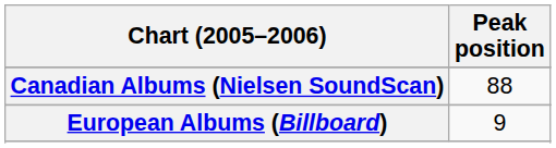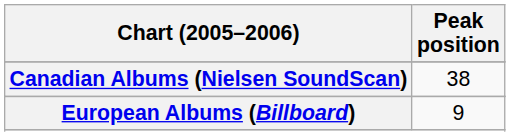 <table class="wikitable sortable plainrowheaders" style="text-align:center">
 <tr>
 <th scope="col">Chart (2005–2006)</th>
 <th scope="col">Peak<br>position</th>
 </tr>
 <tr>
 </tr>
 <tr>
 </tr>
 <tr>
 </tr>
 <tr>
 </tr>
 <tr>
 <th scope="row"><a href='#'>Canadian Albums</a> (<a href='#'>Nielsen SoundScan</a>)</th>
-<td>88</td>
+<td>38</td>
 </tr>
 <tr>
 </tr>
 <tr>
 <th scope="row"><a href='#'>European Albums</a> (<em><a href='#'>Billboard</a></em>)</th>
 <td>9</td>
 </tr>
 <tr>
 </tr>
 <tr>
 </tr>
 <tr>
 </tr>
 <tr>
 </tr>
 <tr>
 </tr>
 <tr>
 </tr>
 <tr>
 </tr>
 <tr>
 </tr>
 <tr>
 </tr>
 <tr>
 </tr>
 <tr>
 </tr>
 <tr>
 </tr>
 </table>
